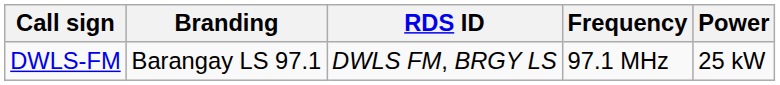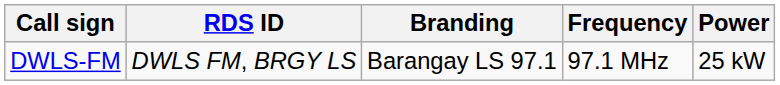 <table class="wikitable sortable">
 <tr>
 <th>Call sign</th>
+<th><a href='#'>RDS</a> ID</th>
 <th>Branding</th>
-<th><a href='#'>RDS</a> ID</th>
 <th>Frequency</th>
 <th>Power</th>
 </tr>
 <tr>
 <td><a href='#'>DWLS-FM</a></td>
+<td><em>DWLS FM</em>, <em>BRGY LS</em></td>
 <td>Barangay LS 97.1</td>
-<td><em>DWLS FM</em>, <em>BRGY LS</em></td>
 <td>97.1 MHz</td>
 <td>25 kW</td>
 </tr>
 </table>
